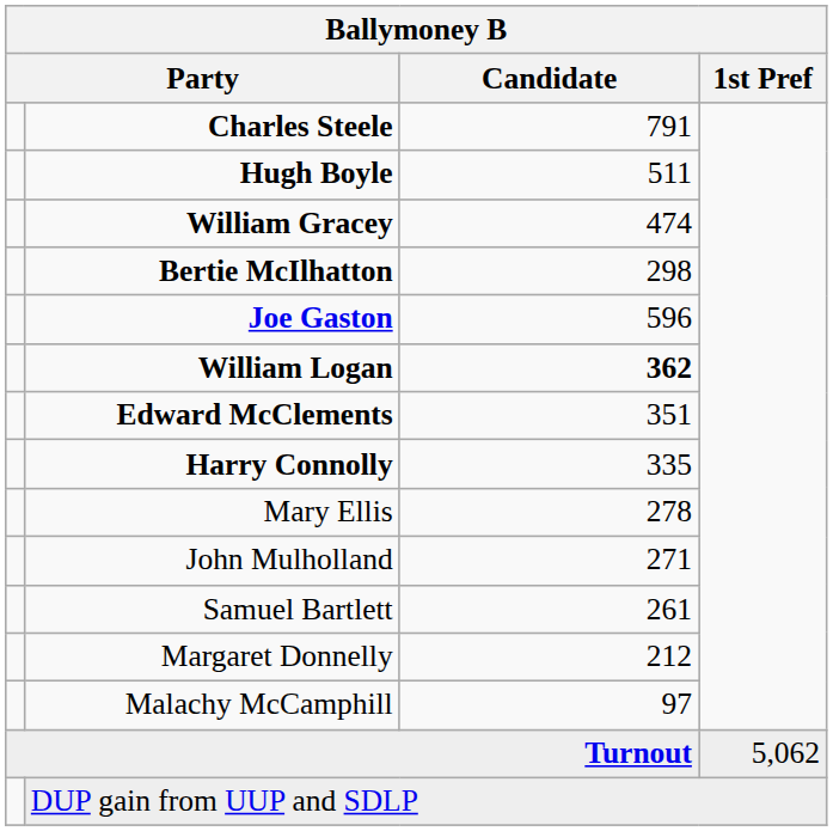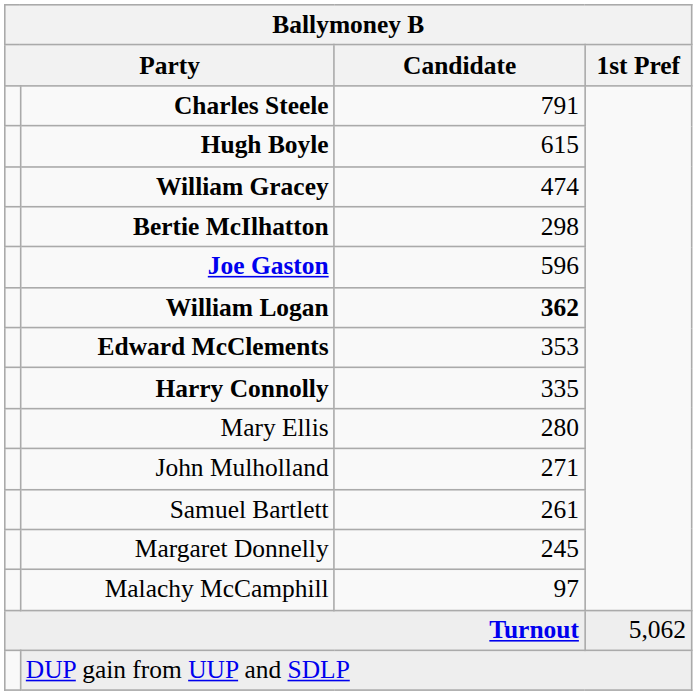 <table class="wikitable">
 <tr>
 <th colspan="4" align="center">Ballymoney B</th>
 </tr>
 <tr>
 <th colspan="2" align="center" width=200>Party</th>
 <th width=150>Candidate</th>
 <th width=60>1st Pref</th>
 </tr>
 <tr>
 <td></td>
 <td align="right"><strong>Charles Steele</strong></td>
 <td align="right">791</td>
 </tr>
 <tr>
 <td></td>
 <td align="right"><strong>Hugh Boyle</strong></td>
-<td align="right">511</td>
+<td align="right">615</td>
 </tr>
 <tr>
 <td></td>
 <td align="right"><strong>William Gracey</strong></td>
 <td align="right">474</td>
 </tr>
 <tr>
 <td></td>
 <td align="right"><strong>Bertie McIlhatton</strong></td>
 <td align="right">298</td>
 </tr>
 <tr>
 <td></td>
 <td align="right"><strong><a href='#'>Joe Gaston</a></strong></td>
 <td align="right">596</td>
 </tr>
 <tr>
 <td></td>
 <td align="right"><strong>William Logan</strong></td>
 <td align="right"><strong>362</strong></td>
 </tr>
 <tr>
 <td></td>
 <td align="right"><strong>Edward McClements</strong></td>
-<td align="right">351</td>
+<td align="right">353</td>
 </tr>
 <tr>
 <td></td>
 <td align="right"><strong>Harry Connolly</strong></td>
 <td align="right">335</td>
 </tr>
 <tr>
 <td></td>
 <td align="right">Mary Ellis</td>
-<td align="right">278</td>
+<td align="right">280</td>
 </tr>
 <tr>
 <td></td>
 <td align="right">John Mulholland</td>
 <td align="right">271</td>
 </tr>
 <tr>
 <td></td>
 <td align="right">Samuel Bartlett</td>
 <td align="right">261</td>
 </tr>
 <tr>
 <td></td>
 <td align="right">Margaret Donnelly</td>
-<td align="right">212</td>
+<td align="right">245</td>
 </tr>
 <tr>
 <td></td>
 <td align="right">Malachy McCamphill</td>
 <td align="right">97</td>
 </tr>
 <tr bgcolor="EEEEEE">
 <td colspan=3 align="right"><strong><a href='#'>Turnout</a></strong></td>
 <td align="right">5,062</td>
 </tr>
 <tr>
 <td bgcolor=></td>
 <td colspan=3 bgcolor="EEEEEE"><a href='#'>DUP</a> gain from <a href='#'>UUP</a> and <a href='#'>SDLP</a></td>
 </tr>
 </table>
